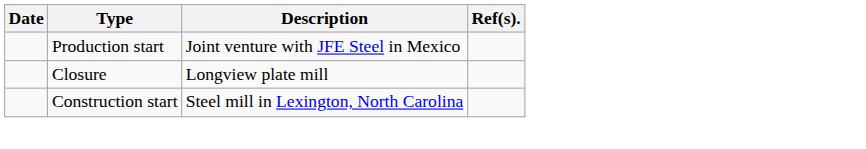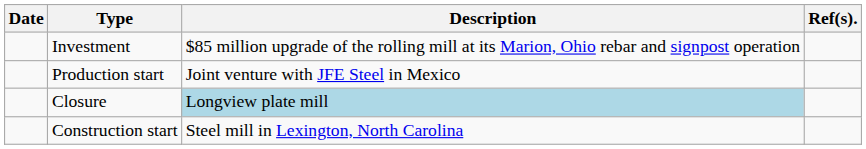 <table class="wikitable sortable">
 <tr>
 <th scope="col">Date</th>
 <th scope="col">Type</th>
 <th scope="col">Description</th>
 <th scope="col" class="unsortable">Ref(s).</th>
+</tr>
+<tr>
+<td></td>
+<td>Investment</td>
+<td>$85 million upgrade of the rolling mill at its <a href='#'>Marion, Ohio</a> rebar and <a href='#'>signpost</a> operation</td>
+<td></td>
 </tr>
 <tr>
 <td></td>
 <td>Production start</td>
 <td>Joint venture with <a href='#'>JFE Steel</a> in Mexico</td>
 <td></td>
 </tr>
 <tr>
 <td></td>
 <td>Closure</td>
-<td>Longview plate mill</td>
+<td style="background: lightblue;">Longview plate mill</td>
 <td></td>
 </tr>
 <tr>
 <td></td>
 <td>Construction start</td>
 <td>Steel mill in <a href='#'>Lexington, North Carolina</a></td>
 <td></td>
 </tr>
 </table>
